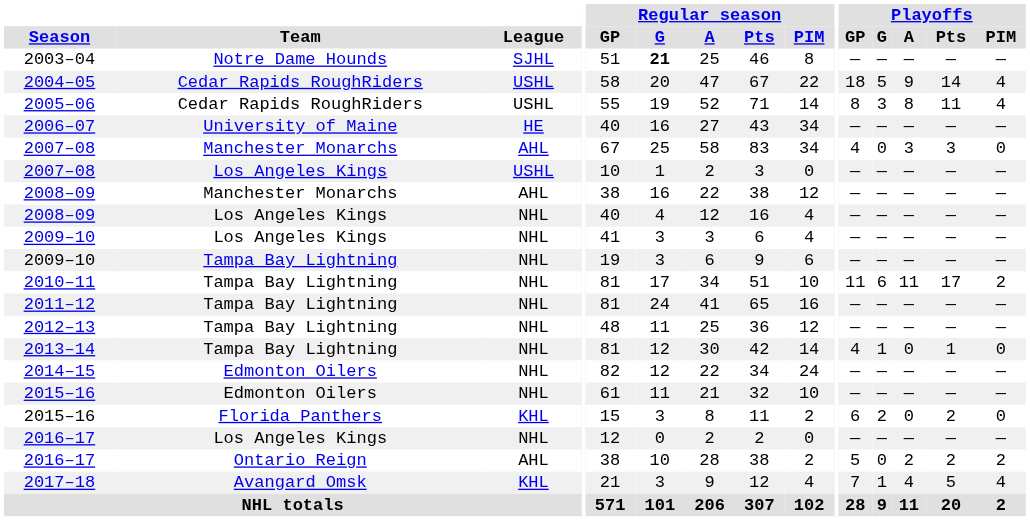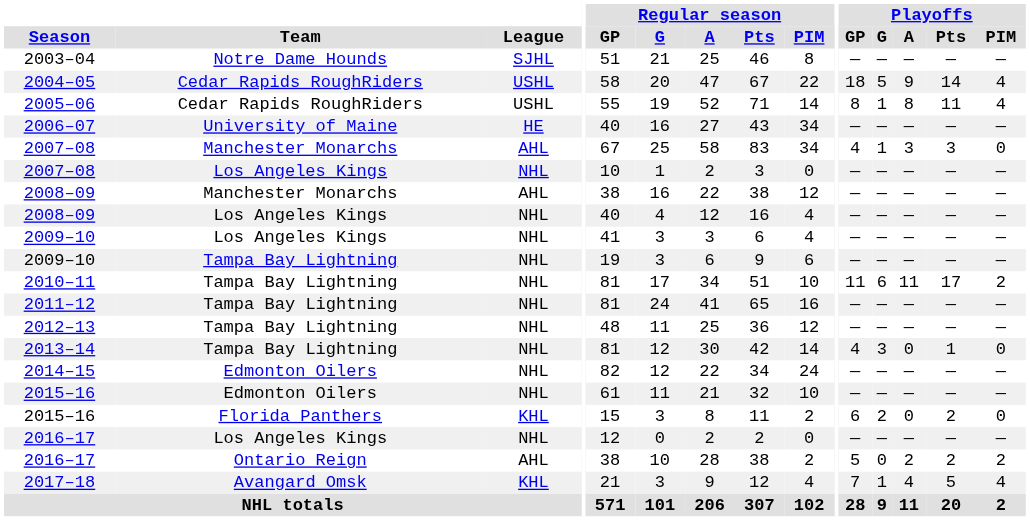 <table border="0" cellpadding="1" cellspacing="0" style="text-align:center; width:60em">
 <tr bgcolor="#e0e0e0">
 <th colspan="3" bgcolor="#ffffff"></th>
 <th rowspan="99" bgcolor="#ffffff"></th>
 <th colspan="5"><a href='#'>Regular season</a></th>
 <th rowspan="99" bgcolor="#ffffff"></th>
 <th colspan="5"><a href='#'>Playoffs</a></th>
 </tr>
 <tr bgcolor="#e0e0e0">
 <th><a href='#'>Season</a></th>
 <th>Team</th>
 <th>League</th>
 <th>GP</th>
 <th><a href='#'>G</a></th>
 <th><a href='#'>A</a></th>
 <th><a href='#'>Pts</a></th>
 <th><a href='#'>PIM</a></th>
 <th>GP</th>
 <th>G</th>
 <th>A</th>
 <th>Pts</th>
 <th>PIM</th>
 </tr>
 <tr>
 <td>2003–04</td>
 <td><a href='#'>Notre Dame Hounds</a></td>
 <td><a href='#'>SJHL</a></td>
 <td>51</td>
-<td><strong>21</strong></td>
+<td>21</td>
 <td>25</td>
 <td>46</td>
 <td>8</td>
 <td>—</td>
 <td>—</td>
 <td>—</td>
 <td>—</td>
 <td>—</td>
 </tr>
 <tr bgcolor="#f0f0f0">
 <td><a href='#'>2004–05</a></td>
 <td><a href='#'>Cedar Rapids RoughRiders</a></td>
 <td><a href='#'>USHL</a></td>
 <td>58</td>
 <td>20</td>
 <td>47</td>
 <td>67</td>
 <td>22</td>
 <td>18</td>
 <td>5</td>
 <td>9</td>
 <td>14</td>
 <td>4</td>
 </tr>
 <tr>
 <td><a href='#'>2005–06</a></td>
 <td>Cedar Rapids RoughRiders</td>
 <td>USHL</td>
 <td>55</td>
 <td>19</td>
 <td>52</td>
 <td>71</td>
 <td>14</td>
 <td>8</td>
-<td>3</td>
+<td>1</td>
 <td>8</td>
 <td>11</td>
 <td>4</td>
 </tr>
 <tr bgcolor="#f0f0f0">
 <td><a href='#'>2006–07</a></td>
 <td><a href='#'>University of Maine</a></td>
 <td><a href='#'>HE</a></td>
 <td>40</td>
 <td>16</td>
 <td>27</td>
 <td>43</td>
 <td>34</td>
 <td>—</td>
 <td>—</td>
 <td>—</td>
 <td>—</td>
 <td>—</td>
 </tr>
 <tr>
 <td><a href='#'>2007–08</a></td>
 <td><a href='#'>Manchester Monarchs</a></td>
 <td><a href='#'>AHL</a></td>
 <td>67</td>
 <td>25</td>
 <td>58</td>
 <td>83</td>
 <td>34</td>
 <td>4</td>
-<td>0</td>
+<td>1</td>
 <td>3</td>
 <td>3</td>
 <td>0</td>
 </tr>
 <tr bgcolor="#f0f0f0">
 <td><a href='#'>2007–08</a></td>
 <td><a href='#'>Los Angeles Kings</a></td>
-<td><a href='#'>USHL</a></td>
+<td><a href='#'>NHL</a></td>
 <td>10</td>
 <td>1</td>
 <td>2</td>
 <td>3</td>
 <td>0</td>
 <td>—</td>
 <td>—</td>
 <td>—</td>
 <td>—</td>
 <td>—</td>
 </tr>
 <tr>
 <td><a href='#'>2008–09</a></td>
 <td>Manchester Monarchs</td>
 <td>AHL</td>
 <td>38</td>
 <td>16</td>
 <td>22</td>
 <td>38</td>
 <td>12</td>
 <td>—</td>
 <td>—</td>
 <td>—</td>
 <td>—</td>
 <td>—</td>
 </tr>
 <tr bgcolor="#f0f0f0">
 <td><a href='#'>2008–09</a></td>
 <td>Los Angeles Kings</td>
 <td>NHL</td>
 <td>40</td>
 <td>4</td>
 <td>12</td>
 <td>16</td>
 <td>4</td>
 <td>—</td>
 <td>—</td>
 <td>—</td>
 <td>—</td>
 <td>—</td>
 </tr>
 <tr>
 <td><a href='#'>2009–10</a></td>
 <td>Los Angeles Kings</td>
 <td>NHL</td>
 <td>41</td>
 <td>3</td>
 <td>3</td>
 <td>6</td>
 <td>4</td>
 <td>—</td>
 <td>—</td>
 <td>—</td>
 <td>—</td>
 <td>—</td>
 </tr>
 <tr bgcolor="#f0f0f0">
 <td>2009–10</td>
 <td><a href='#'>Tampa Bay Lightning</a></td>
 <td>NHL</td>
 <td>19</td>
 <td>3</td>
 <td>6</td>
 <td>9</td>
 <td>6</td>
 <td>—</td>
 <td>—</td>
 <td>—</td>
 <td>—</td>
 <td>—</td>
 </tr>
 <tr>
 <td><a href='#'>2010–11</a></td>
 <td>Tampa Bay Lightning</td>
 <td>NHL</td>
 <td>81</td>
 <td>17</td>
 <td>34</td>
 <td>51</td>
 <td>10</td>
 <td>11</td>
 <td>6</td>
 <td>11</td>
 <td>17</td>
 <td>2</td>
 </tr>
 <tr bgcolor="#f0f0f0">
 <td><a href='#'>2011–12</a></td>
 <td>Tampa Bay Lightning</td>
 <td>NHL</td>
 <td>81</td>
 <td>24</td>
 <td>41</td>
 <td>65</td>
 <td>16</td>
 <td>—</td>
 <td>—</td>
 <td>—</td>
 <td>—</td>
 <td>—</td>
 </tr>
 <tr>
 <td><a href='#'>2012–13</a></td>
 <td>Tampa Bay Lightning</td>
 <td>NHL</td>
 <td>48</td>
 <td>11</td>
 <td>25</td>
 <td>36</td>
 <td>12</td>
 <td>—</td>
 <td>—</td>
 <td>—</td>
 <td>—</td>
 <td>—</td>
 </tr>
 <tr bgcolor="#f0f0f0">
 <td><a href='#'>2013–14</a></td>
 <td>Tampa Bay Lightning</td>
 <td>NHL</td>
 <td>81</td>
 <td>12</td>
 <td>30</td>
 <td>42</td>
 <td>14</td>
 <td>4</td>
-<td>1</td>
+<td>3</td>
 <td>0</td>
 <td>1</td>
 <td>0</td>
 </tr>
 <tr>
 <td><a href='#'>2014–15</a></td>
 <td><a href='#'>Edmonton Oilers</a></td>
 <td>NHL</td>
 <td>82</td>
 <td>12</td>
 <td>22</td>
 <td>34</td>
 <td>24</td>
 <td>—</td>
 <td>—</td>
 <td>—</td>
 <td>—</td>
 <td>—</td>
 </tr>
 <tr bgcolor="#f0f0f0">
 <td><a href='#'>2015–16</a></td>
 <td>Edmonton Oilers</td>
 <td>NHL</td>
 <td>61</td>
 <td>11</td>
 <td>21</td>
 <td>32</td>
 <td>10</td>
 <td>—</td>
 <td>—</td>
 <td>—</td>
 <td>—</td>
 <td>—</td>
 </tr>
 <tr>
 <td>2015–16</td>
 <td><a href='#'>Florida Panthers</a></td>
 <td><a href='#'>KHL</a></td>
 <td>15</td>
 <td>3</td>
 <td>8</td>
 <td>11</td>
 <td>2</td>
 <td>6</td>
 <td>2</td>
 <td>0</td>
 <td>2</td>
 <td>0</td>
 </tr>
 <tr bgcolor="#f0f0f0">
 <td><a href='#'>2016–17</a></td>
 <td>Los Angeles Kings</td>
 <td>NHL</td>
 <td>12</td>
 <td>0</td>
 <td>2</td>
 <td>2</td>
 <td>0</td>
 <td>—</td>
 <td>—</td>
 <td>—</td>
 <td>—</td>
 <td>—</td>
 </tr>
 <tr>
 <td><a href='#'>2016–17</a></td>
 <td><a href='#'>Ontario Reign</a></td>
 <td>AHL</td>
 <td>38</td>
 <td>10</td>
 <td>28</td>
 <td>38</td>
 <td>2</td>
 <td>5</td>
 <td>0</td>
 <td>2</td>
 <td>2</td>
 <td>2</td>
 </tr>
 <tr bgcolor="#f0f0f0">
 <td><a href='#'>2017–18</a></td>
 <td><a href='#'>Avangard Omsk</a></td>
 <td><a href='#'>KHL</a></td>
 <td>21</td>
 <td>3</td>
 <td>9</td>
 <td>12</td>
 <td>4</td>
 <td>7</td>
 <td>1</td>
 <td>4</td>
 <td>5</td>
 <td>4</td>
 </tr>
 <tr bgcolor="#e0e0e0">
 <th colspan="3">NHL totals</th>
 <th>571</th>
 <th>101</th>
 <th>206</th>
 <th>307</th>
 <th>102</th>
 <th>28</th>
 <th>9</th>
 <th>11</th>
 <th>20</th>
 <th>2</th>
 </tr>
 </table>
